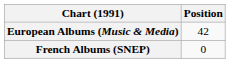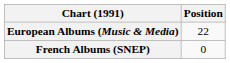 <table class="wikitable sortable plainrowheaders" style="text-align:center">
 <tr>
 <th scope="col">Chart (1991)</th>
 <th scope="col">Position</th>
 </tr>
 <tr>
 <th scope="row">European Albums (<em>Music & Media</em>)</th>
-<td>42</td>
+<td>22</td>
 </tr>
 <tr>
 <th scope="row">French Albums (SNEP)</th>
 <td>0</td>
 </tr>
 </table>
